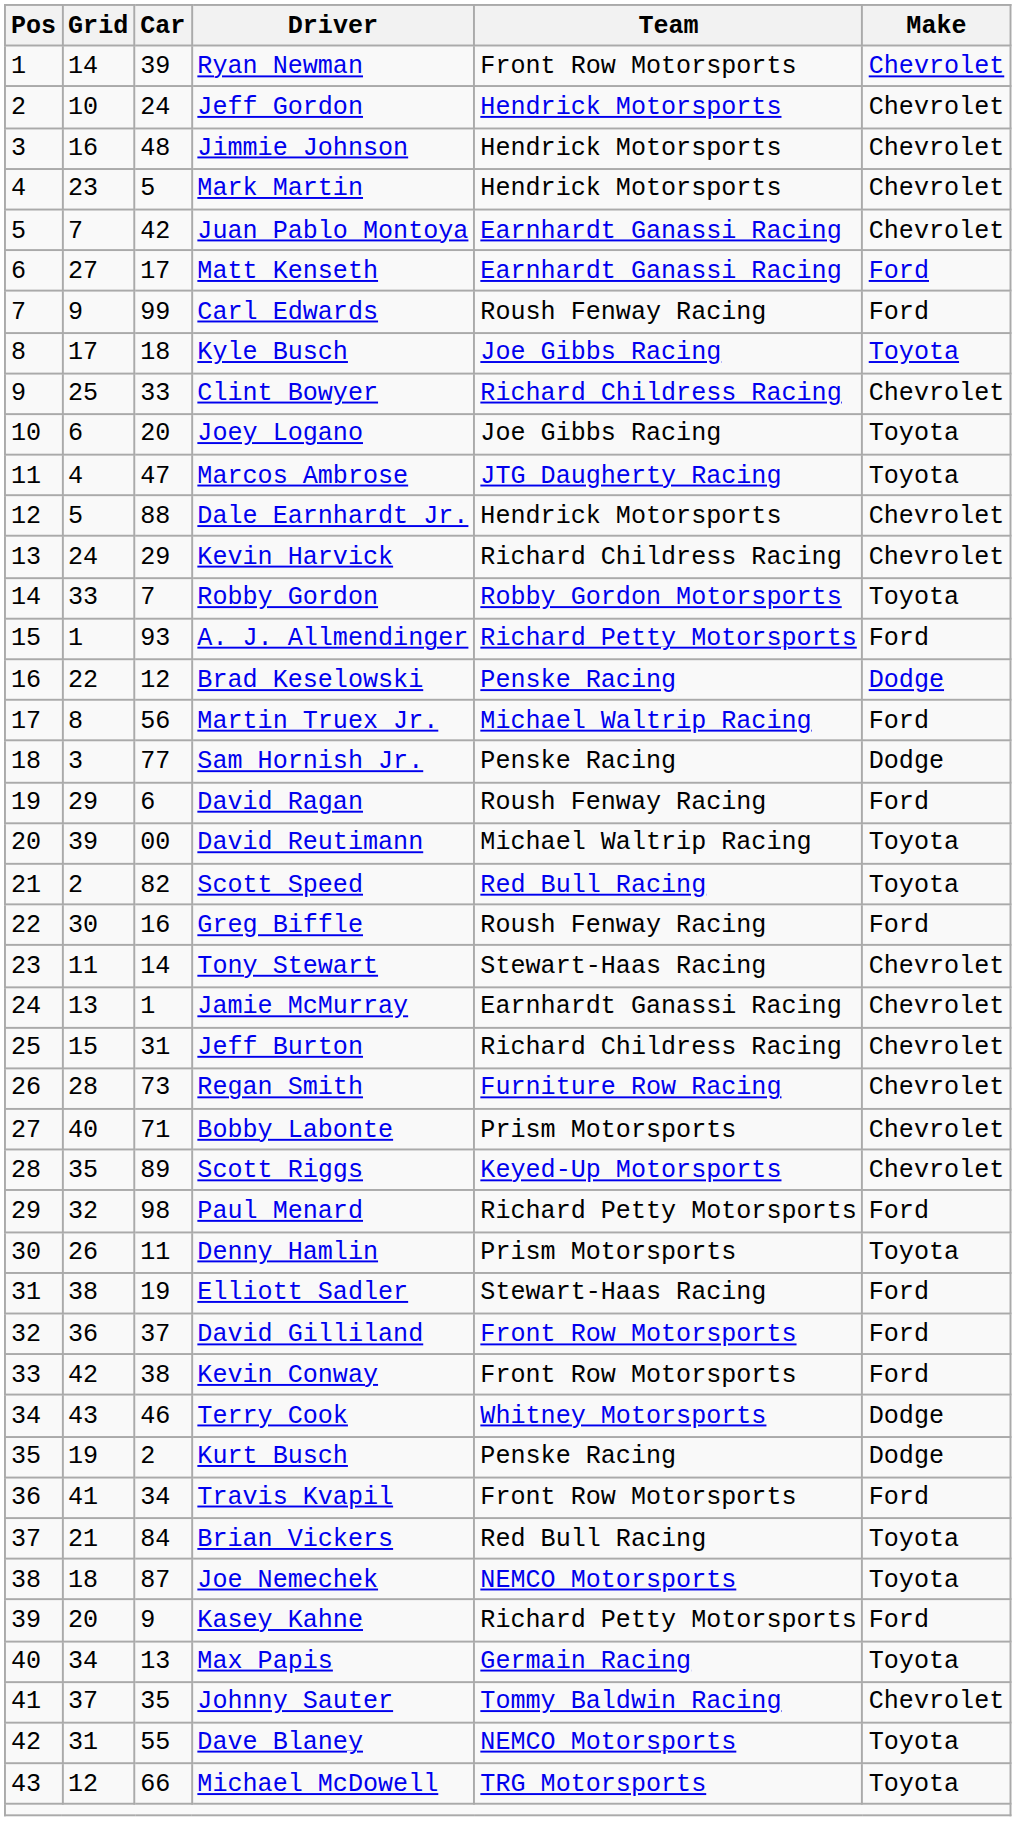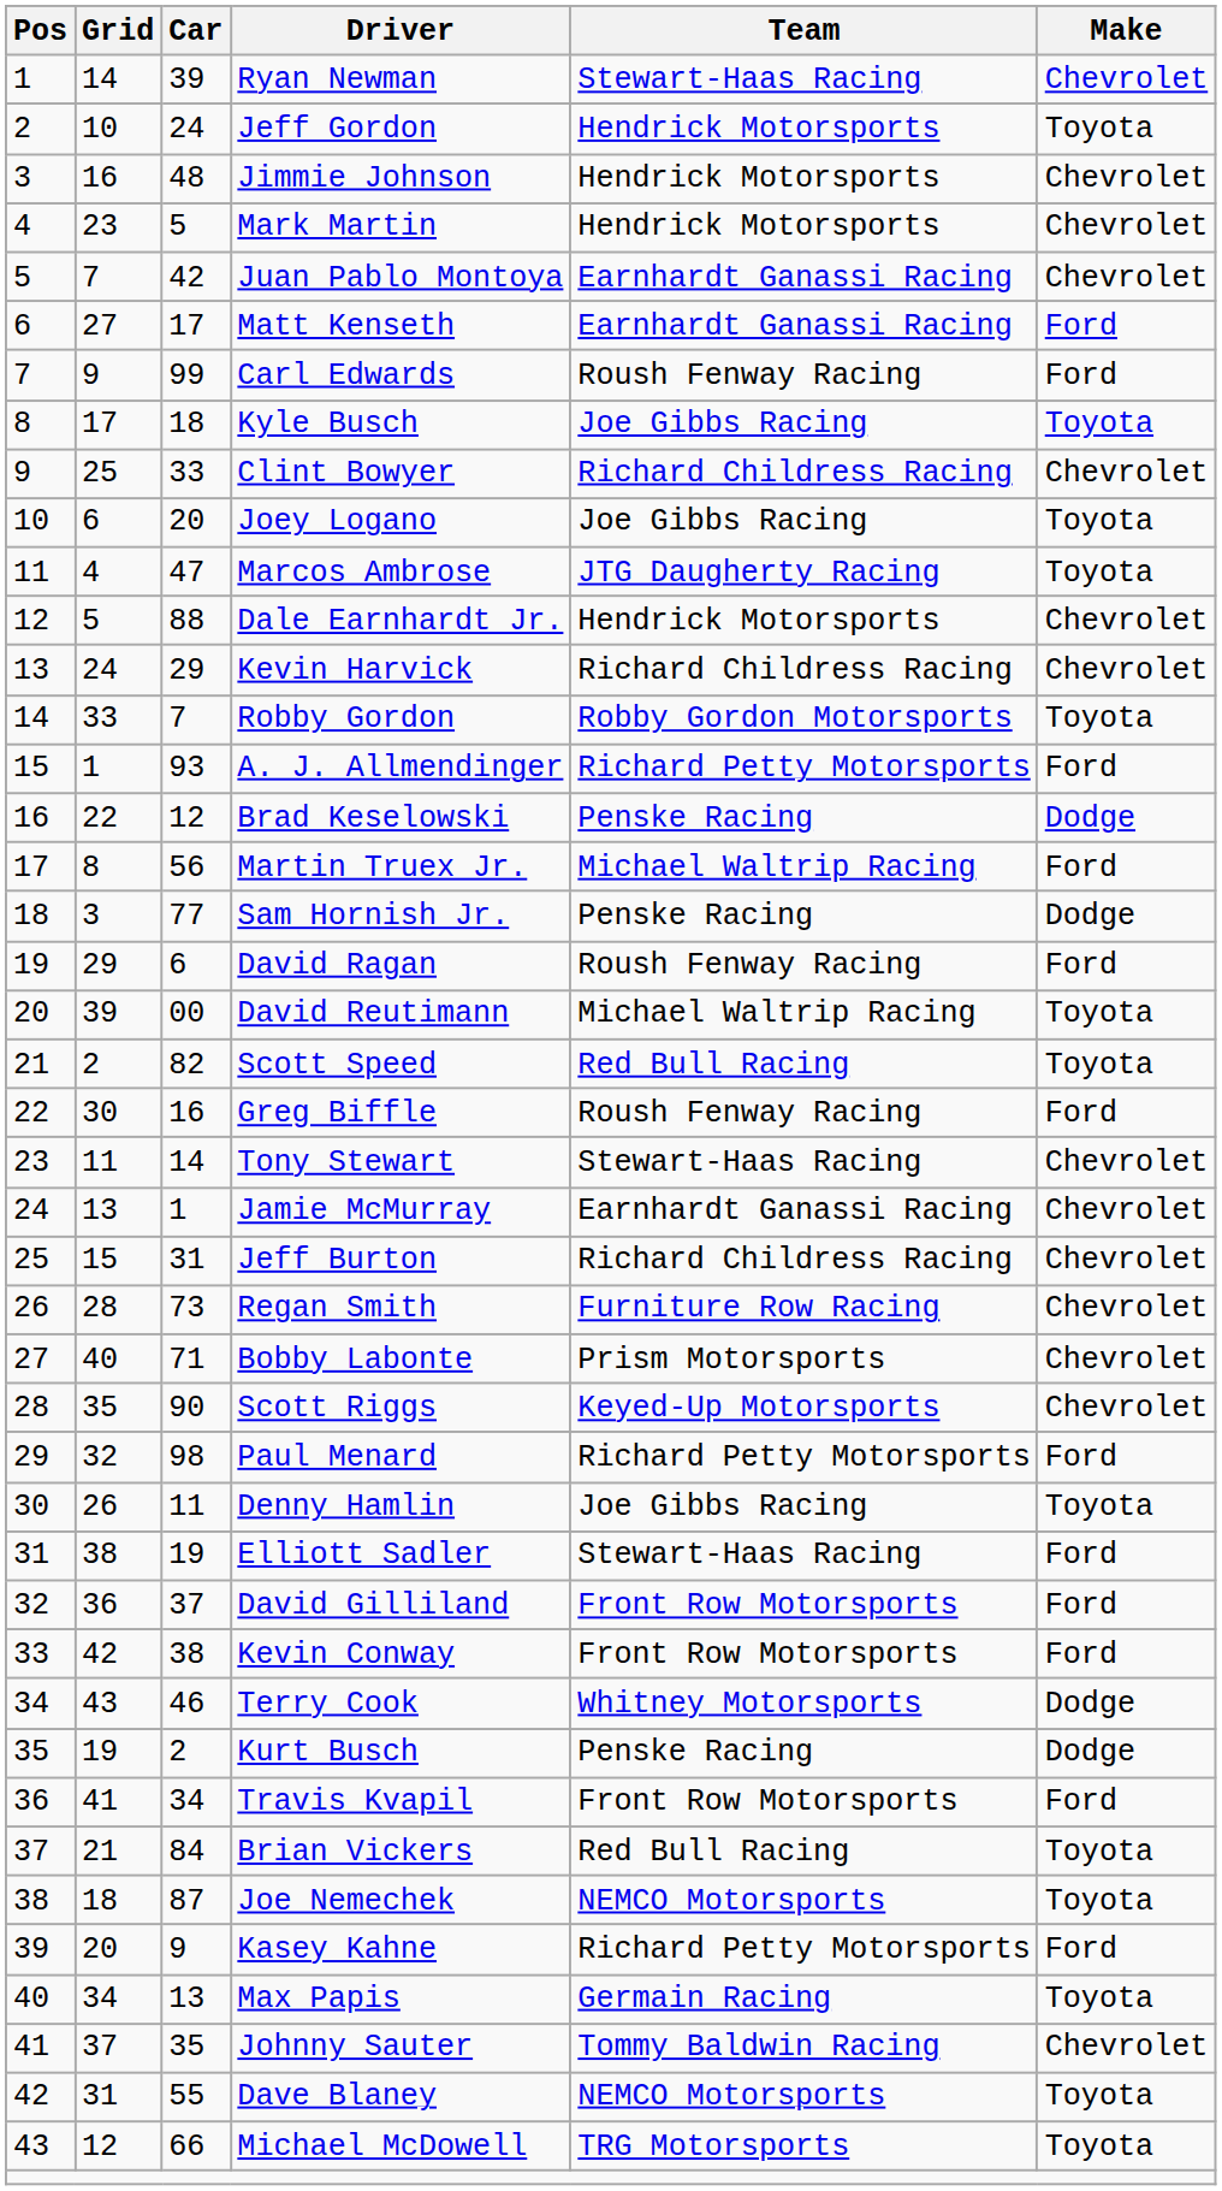 <table class="sortable wikitable" border="1">
 <tr>
 <th>Pos</th>
 <th>Grid</th>
 <th>Car</th>
 <th>Driver</th>
 <th>Team</th>
 <th>Make</th>
 </tr>
 <tr>
 <td>1</td>
 <td>14</td>
 <td>39</td>
 <td><a href='#'>Ryan Newman</a></td>
-<td>Front Row Motorsports</td>
+<td><a href='#'>Stewart-Haas Racing</a></td>
 <td><a href='#'>Chevrolet</a></td>
 </tr>
 <tr>
 <td>2</td>
 <td>10</td>
 <td>24</td>
 <td><a href='#'>Jeff Gordon</a></td>
 <td><a href='#'>Hendrick Motorsports</a></td>
-<td>Chevrolet</td>
+<td>Toyota</td>
 </tr>
 <tr>
 <td>3</td>
 <td>16</td>
 <td>48</td>
 <td><a href='#'>Jimmie Johnson</a></td>
 <td>Hendrick Motorsports</td>
 <td>Chevrolet</td>
 </tr>
 <tr>
 <td>4</td>
 <td>23</td>
 <td>5</td>
 <td><a href='#'>Mark Martin</a></td>
 <td>Hendrick Motorsports</td>
 <td>Chevrolet</td>
 </tr>
 <tr>
 <td>5</td>
 <td>7</td>
 <td>42</td>
 <td><a href='#'>Juan Pablo Montoya</a></td>
 <td><a href='#'>Earnhardt Ganassi Racing</a></td>
 <td>Chevrolet</td>
 </tr>
 <tr>
 <td>6</td>
 <td>27</td>
 <td>17</td>
 <td><a href='#'>Matt Kenseth</a></td>
 <td><a href='#'>Earnhardt Ganassi Racing</a></td>
 <td><a href='#'>Ford</a></td>
 </tr>
 <tr>
 <td>7</td>
 <td>9</td>
 <td>99</td>
 <td><a href='#'>Carl Edwards</a></td>
 <td>Roush Fenway Racing</td>
 <td>Ford</td>
 </tr>
 <tr>
 <td>8</td>
 <td>17</td>
 <td>18</td>
 <td><a href='#'>Kyle Busch</a></td>
 <td><a href='#'>Joe Gibbs Racing</a></td>
 <td><a href='#'>Toyota</a></td>
 </tr>
 <tr>
 <td>9</td>
 <td>25</td>
 <td>33</td>
 <td><a href='#'>Clint Bowyer</a></td>
 <td><a href='#'>Richard Childress Racing</a></td>
 <td>Chevrolet</td>
 </tr>
 <tr>
 <td>10</td>
 <td>6</td>
 <td>20</td>
 <td><a href='#'>Joey Logano</a></td>
 <td>Joe Gibbs Racing</td>
 <td>Toyota</td>
 </tr>
 <tr>
 <td>11</td>
 <td>4</td>
 <td>47</td>
 <td><a href='#'>Marcos Ambrose</a></td>
 <td><a href='#'>JTG Daugherty Racing</a></td>
 <td>Toyota</td>
 </tr>
 <tr>
 <td>12</td>
 <td>5</td>
 <td>88</td>
 <td><a href='#'>Dale Earnhardt Jr.</a></td>
 <td>Hendrick Motorsports</td>
 <td>Chevrolet</td>
 </tr>
 <tr>
 <td>13</td>
 <td>24</td>
 <td>29</td>
 <td><a href='#'>Kevin Harvick</a></td>
 <td>Richard Childress Racing</td>
 <td>Chevrolet</td>
 </tr>
 <tr>
 <td>14</td>
 <td>33</td>
 <td>7</td>
 <td><a href='#'>Robby Gordon</a></td>
 <td><a href='#'>Robby Gordon Motorsports</a></td>
 <td>Toyota</td>
 </tr>
 <tr>
 <td>15</td>
 <td>1</td>
 <td>93</td>
 <td><a href='#'>A. J. Allmendinger</a></td>
 <td><a href='#'>Richard Petty Motorsports</a></td>
 <td>Ford</td>
 </tr>
 <tr>
 <td>16</td>
 <td>22</td>
 <td>12</td>
 <td><a href='#'>Brad Keselowski</a></td>
 <td><a href='#'>Penske Racing</a></td>
 <td><a href='#'>Dodge</a></td>
 </tr>
 <tr>
 <td>17</td>
 <td>8</td>
 <td>56</td>
 <td><a href='#'>Martin Truex Jr.</a></td>
 <td><a href='#'>Michael Waltrip Racing</a></td>
 <td>Ford</td>
 </tr>
 <tr>
 <td>18</td>
 <td>3</td>
 <td>77</td>
 <td><a href='#'>Sam Hornish Jr.</a></td>
 <td>Penske Racing</td>
 <td>Dodge</td>
 </tr>
 <tr>
 <td>19</td>
 <td>29</td>
 <td>6</td>
 <td><a href='#'>David Ragan</a></td>
 <td>Roush Fenway Racing</td>
 <td>Ford</td>
 </tr>
 <tr>
 <td>20</td>
 <td>39</td>
 <td>00</td>
 <td><a href='#'>David Reutimann</a></td>
 <td>Michael Waltrip Racing</td>
 <td>Toyota</td>
 </tr>
 <tr>
 <td>21</td>
 <td>2</td>
 <td>82</td>
 <td><a href='#'>Scott Speed</a></td>
 <td><a href='#'>Red Bull Racing</a></td>
 <td>Toyota</td>
 </tr>
 <tr>
 <td>22</td>
 <td>30</td>
 <td>16</td>
 <td><a href='#'>Greg Biffle</a></td>
 <td>Roush Fenway Racing</td>
 <td>Ford</td>
 </tr>
 <tr>
 <td>23</td>
 <td>11</td>
 <td>14</td>
 <td><a href='#'>Tony Stewart</a></td>
 <td>Stewart-Haas Racing</td>
 <td>Chevrolet</td>
 </tr>
 <tr>
 <td>24</td>
 <td>13</td>
 <td>1</td>
 <td><a href='#'>Jamie McMurray</a></td>
 <td>Earnhardt Ganassi Racing</td>
 <td>Chevrolet</td>
 </tr>
 <tr>
 <td>25</td>
 <td>15</td>
 <td>31</td>
 <td><a href='#'>Jeff Burton</a></td>
 <td>Richard Childress Racing</td>
 <td>Chevrolet</td>
 </tr>
 <tr>
 <td>26</td>
 <td>28</td>
 <td>73</td>
 <td><a href='#'>Regan Smith</a></td>
 <td><a href='#'>Furniture Row Racing</a></td>
 <td>Chevrolet</td>
 </tr>
 <tr>
 <td>27</td>
 <td>40</td>
 <td>71</td>
 <td><a href='#'>Bobby Labonte</a></td>
 <td>Prism Motorsports</td>
 <td>Chevrolet</td>
 </tr>
 <tr>
 <td>28</td>
 <td>35</td>
-<td>89</td>
+<td>90</td>
 <td><a href='#'>Scott Riggs</a></td>
 <td><a href='#'>Keyed-Up Motorsports</a></td>
 <td>Chevrolet</td>
 </tr>
 <tr>
 <td>29</td>
 <td>32</td>
 <td>98</td>
 <td><a href='#'>Paul Menard</a></td>
 <td>Richard Petty Motorsports</td>
 <td>Ford</td>
 </tr>
 <tr>
 <td>30</td>
 <td>26</td>
 <td>11</td>
 <td><a href='#'>Denny Hamlin</a></td>
-<td>Prism Motorsports</td>
+<td>Joe Gibbs Racing</td>
 <td>Toyota</td>
 </tr>
 <tr>
 <td>31</td>
 <td>38</td>
 <td>19</td>
 <td><a href='#'>Elliott Sadler</a></td>
 <td>Stewart-Haas Racing</td>
 <td>Ford</td>
 </tr>
 <tr>
 <td>32</td>
 <td>36</td>
 <td>37</td>
 <td><a href='#'>David Gilliland</a></td>
 <td><a href='#'>Front Row Motorsports</a></td>
 <td>Ford</td>
 </tr>
 <tr>
 <td>33</td>
 <td>42</td>
 <td>38</td>
 <td><a href='#'>Kevin Conway</a></td>
 <td>Front Row Motorsports</td>
 <td>Ford</td>
 </tr>
 <tr>
 <td>34</td>
 <td>43</td>
 <td>46</td>
 <td><a href='#'>Terry Cook</a></td>
 <td><a href='#'>Whitney Motorsports</a></td>
 <td>Dodge</td>
 </tr>
 <tr>
 <td>35</td>
 <td>19</td>
 <td>2</td>
 <td><a href='#'>Kurt Busch</a></td>
 <td>Penske Racing</td>
 <td>Dodge</td>
 </tr>
 <tr>
 <td>36</td>
 <td>41</td>
 <td>34</td>
 <td><a href='#'>Travis Kvapil</a></td>
 <td>Front Row Motorsports</td>
 <td>Ford</td>
 </tr>
 <tr>
 <td>37</td>
 <td>21</td>
 <td>84</td>
 <td><a href='#'>Brian Vickers</a></td>
 <td>Red Bull Racing</td>
 <td>Toyota</td>
 </tr>
 <tr>
 <td>38</td>
 <td>18</td>
 <td>87</td>
 <td><a href='#'>Joe Nemechek</a></td>
 <td><a href='#'>NEMCO Motorsports</a></td>
 <td>Toyota</td>
 </tr>
 <tr>
 <td>39</td>
 <td>20</td>
 <td>9</td>
 <td><a href='#'>Kasey Kahne</a></td>
 <td>Richard Petty Motorsports</td>
 <td>Ford</td>
 </tr>
 <tr>
 <td>40</td>
 <td>34</td>
 <td>13</td>
 <td><a href='#'>Max Papis</a></td>
 <td><a href='#'>Germain Racing</a></td>
 <td>Toyota</td>
 </tr>
 <tr>
 <td>41</td>
 <td>37</td>
 <td>35</td>
 <td><a href='#'>Johnny Sauter</a></td>
 <td><a href='#'>Tommy Baldwin Racing</a></td>
 <td>Chevrolet</td>
 </tr>
 <tr>
 <td>42</td>
 <td>31</td>
 <td>55</td>
 <td><a href='#'>Dave Blaney</a></td>
 <td><a href='#'>NEMCO Motorsports</a></td>
 <td>Toyota</td>
 </tr>
 <tr>
 <td>43</td>
 <td>12</td>
 <td>66</td>
 <td><a href='#'>Michael McDowell</a></td>
 <td><a href='#'>TRG Motorsports</a></td>
 <td>Toyota</td>
 </tr>
 <tr class="sortbottom">
 <td colspan="10"></td>
 </tr>
 </table>
